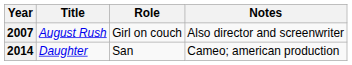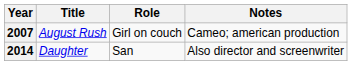 <table class="wikitable sortable plainrowheaders">
 <tr>
 <th scope="col">Year</th>
 <th scope="col">Title</th>
 <th scope="col">Role</th>
 <th scope="col">Notes</th>
 </tr>
 <tr>
 <th scope="row">2007</th>
 <td><em><a href='#'>August Rush</a></em></td>
 <td>Girl on couch</td>
-<td>Also director and screenwriter</td>
+<td>Cameo; american production</td>
 </tr>
 <tr>
 <th scope="row">2014</th>
 <td><em><a href='#'>Daughter</a></em></td>
 <td>San</td>
-<td>Cameo; american production</td>
+<td>Also director and screenwriter</td>
 </tr>
 </table>
